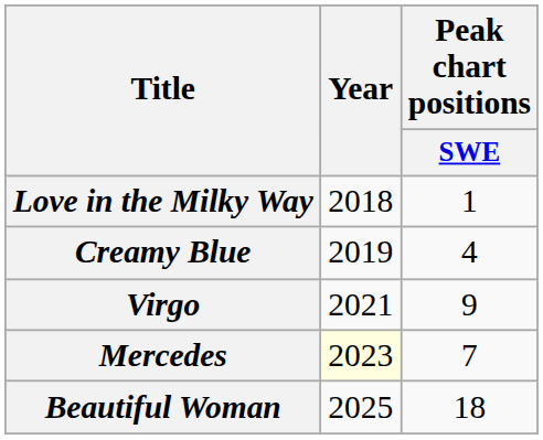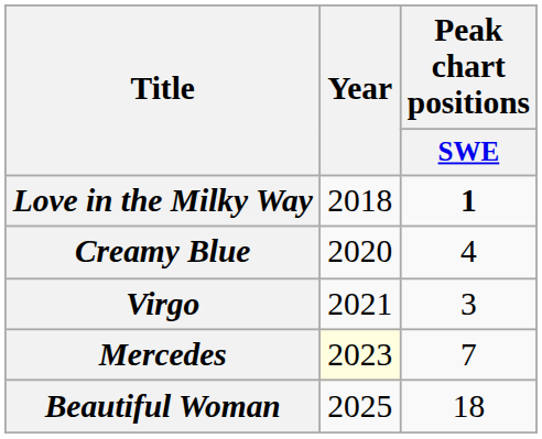 <table class="wikitable plainrowheaders" style="text-align:center;">
 <tr>
 <th scope="col" rowspan="2">Title</th>
 <th scope="col" rowspan="2">Year</th>
 <th scope="col" colspan="1">Peak chart positions</th>
 </tr>
 <tr>
 <th scope="col" style="width:3em;font-size:85%;"><a href='#'>SWE</a><br></th>
 </tr>
 <tr>
 <th scope="row"><em>Love in the Milky Way</em></th>
 <td>2018</td>
-<td>1</td>
+<td><strong>1</strong></td>
 </tr>
 <tr>
 <th scope="row"><em>Creamy Blue</em></th>
-<td>2019</td>
+<td>2020</td>
 <td>4</td>
 </tr>
 <tr>
 <th scope="row"><em>Virgo</em></th>
 <td>2021</td>
-<td>9</td>
+<td>3</td>
 </tr>
 <tr>
 <th scope="row"><em>Mercedes</em></th>
 <td style="background: lightyellow;">2023</td>
 <td>7<br></td>
 </tr>
 <tr>
 <th scope="row"><em>Beautiful Woman</em></th>
 <td>2025</td>
 <td>18<br></td>
 </tr>
 </table>
